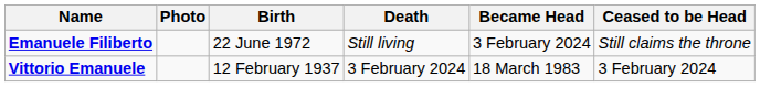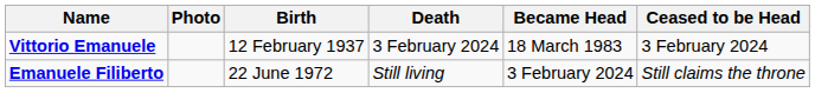 <table class="wikitable">
 <tr>
 <th>Name</th>
 <th>Photo</th>
 <th>Birth</th>
 <th>Death</th>
 <th>Became Head</th>
 <th>Ceased to be Head</th>
 </tr>
 <tr>
+<td><a href='#'><strong>Vittorio Emanuele</strong></a></td>
+<td></td>
+<td>12 February 1937</td>
+<td>3 February 2024</td>
+<td>18 March 1983</td>
+<td>3 February 2024</td>
+</tr>
+<tr>
 <td><a href='#'><strong>Emanuele Filiberto</strong></a></td>
 <td></td>
 <td>22 June 1972</td>
 <td><em>Still living</em></td>
 <td>3 February 2024</td>
 <td><em>Still claims the throne</em></td>
 </tr>
-<tr>
-<td><a href='#'><strong>Vittorio Emanuele</strong></a></td>
-<td></td>
-<td>12 February 1937</td>
-<td>3 February 2024</td>
-<td>18 March 1983</td>
-<td>3 February 2024</td>
-</tr>
 </table>
